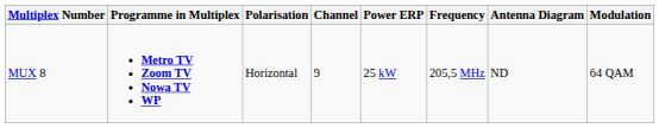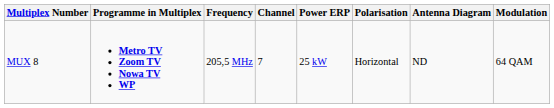 <table class="wikitable">
 <tr>
 <th><a href='#'>Multiplex</a> Number</th>
 <th>Programme in Multiplex</th>
-<th>Polarisation</th>
+<th>Frequency</th>
 <th>Channel</th>
 <th>Power ERP</th>
-<th>Frequency</th>
+<th>Polarisation</th>
 <th>Antenna Diagram</th>
 <th>Modulation</th>
 </tr>
 <tr>
 <td><a href='#'>MUX</a> 8</td>
 <td><strong><br><ul><li><a href='#'>Metro TV</a></li><li><a href='#'>Zoom TV</a></li><li><a href='#'>Nowa TV</a></li><li><a href='#'>WP</a></li></ul></strong></td>
+<td>205,5 <a href='#'>MHz</a></td>
+<td>7</td>
+<td>25 <a href='#'>kW</a></td>
 <td>Horizontal</td>
-<td>9</td>
-<td>25 <a href='#'>kW</a></td>
-<td>205,5 <a href='#'>MHz</a></td>
 <td>ND</td>
 <td>64 QAM</td>
 </tr>
 </table>
